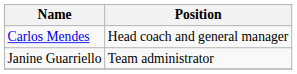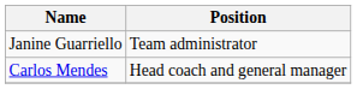 <table class="wikitable">
 <tr>
 <th>Name</th>
 <th>Position</th>
 </tr>
 <tr>
+<td> Janine Guarriello</td>
+<td>Team administrator</td>
+</tr>
+<tr>
 <td> <a href='#'>Carlos Mendes</a></td>
 <td>Head coach and general manager</td>
 </tr>
 <tr>
-<td> Janine Guarriello</td>
-<td>Team administrator</td>
-</tr>
-<tr>
 </tr>
 </table>
